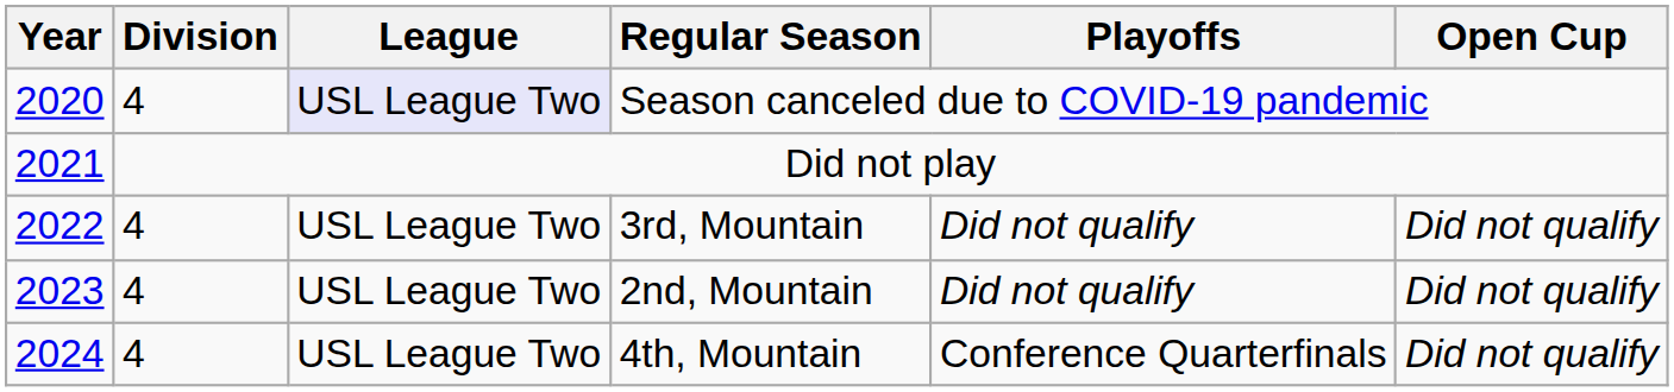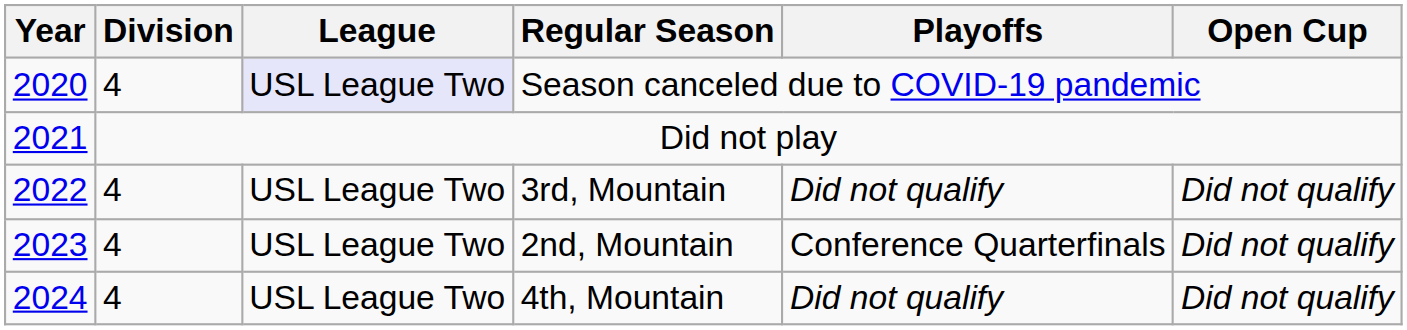 <table class="wikitable">
 <tr>
 <th>Year</th>
 <th>Division</th>
 <th>League</th>
 <th>Regular Season</th>
 <th>Playoffs</th>
 <th>Open Cup</th>
 </tr>
 <tr>
 <td><a href='#'>2020</a></td>
 <td>4</td>
 <td style="background: lavender;">USL League Two</td>
 <td colspan=3>Season canceled due to <a href='#'>COVID-19 pandemic</a></td>
 </tr>
 <tr>
 <td><a href='#'>2021</a></td>
 <td colspan=5 align=center>Did not play</td>
 </tr>
 <tr>
 <td><a href='#'>2022</a></td>
 <td>4</td>
 <td>USL League Two</td>
 <td>3rd, Mountain</td>
 <td><em>Did not qualify</em></td>
 <td><em>Did not qualify</em></td>
 </tr>
 <tr>
 <td><a href='#'>2023</a></td>
 <td>4</td>
 <td>USL League Two</td>
 <td>2nd, Mountain</td>
-<td><em>Did not qualify</em></td>
+<td>Conference Quarterfinals</td>
 <td><em>Did not qualify</em></td>
 </tr>
 <tr>
 <td><a href='#'>2024</a></td>
 <td>4</td>
 <td>USL League Two</td>
 <td>4th, Mountain</td>
-<td>Conference Quarterfinals</td>
+<td><em>Did not qualify</em></td>
 <td><em>Did not qualify</em></td>
 </tr>
 </table>
